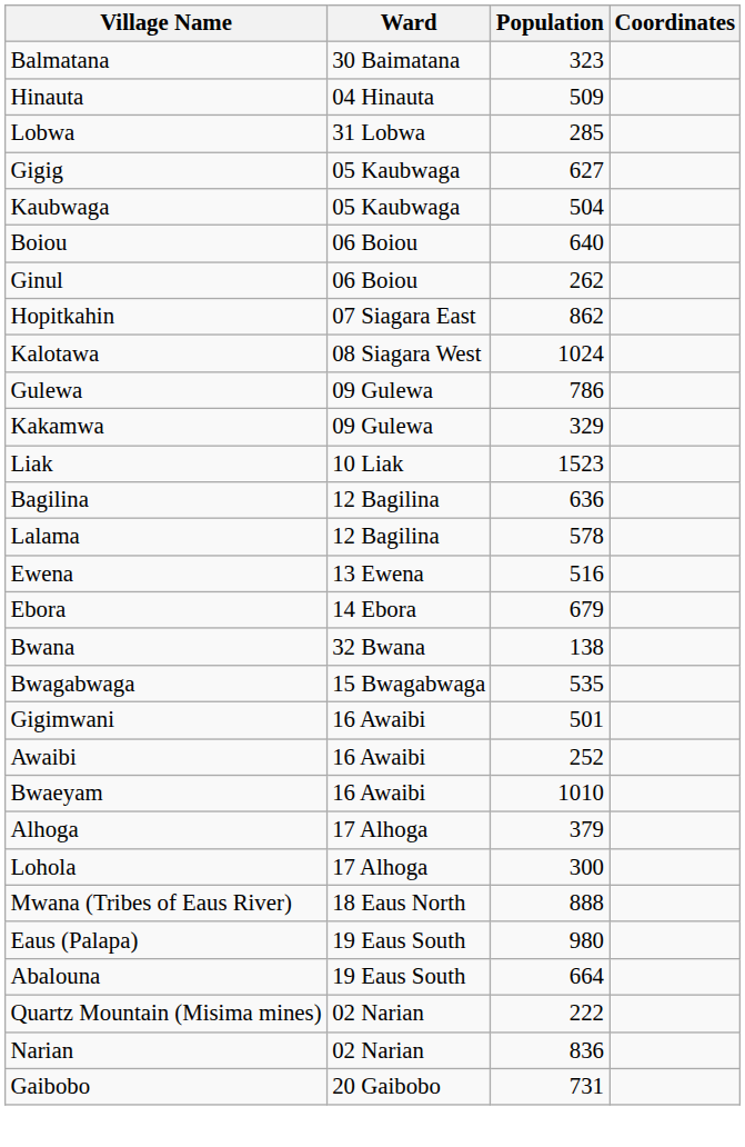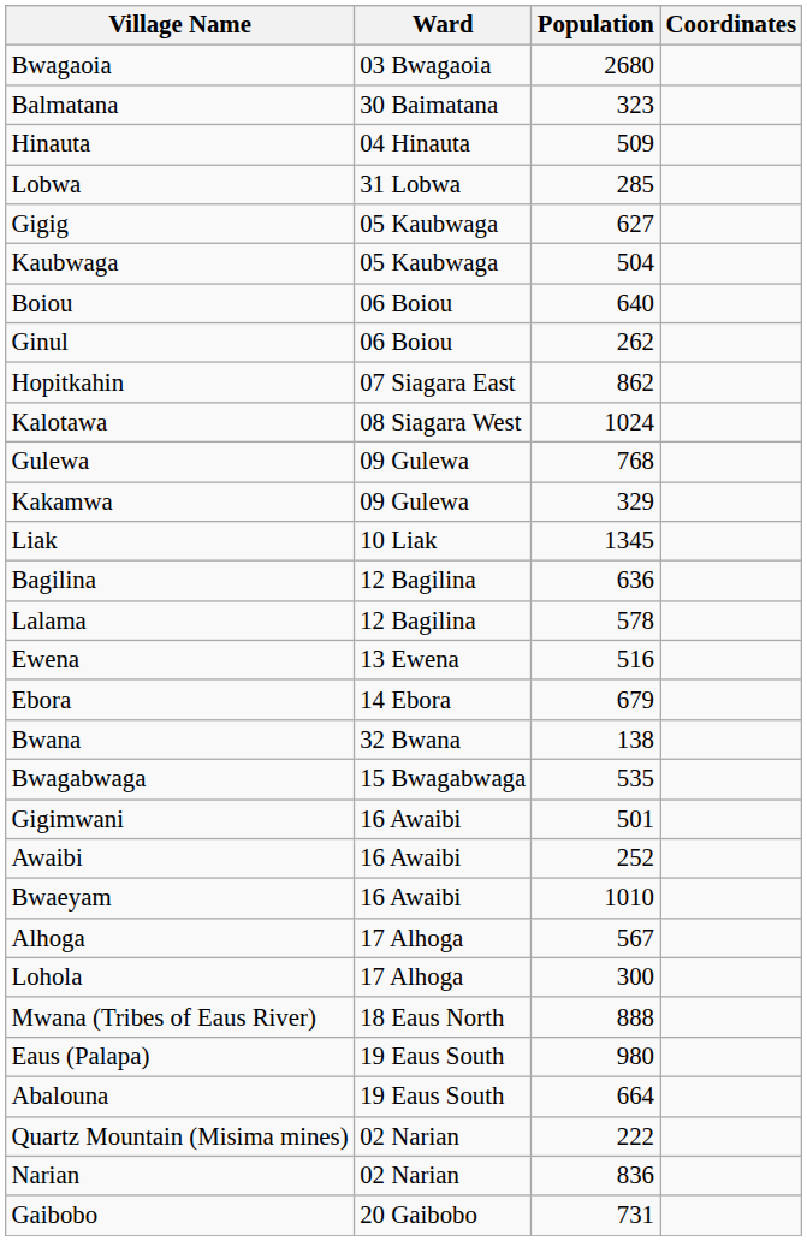 <table class="wikitable sortable">
 <tr style="background: #CCCCCC;">
 <th>Village Name</th>
 <th>Ward</th>
 <th>Population</th>
 <th>Coordinates</th>
+</tr>
+<tr>
+<td>Bwagaoia</td>
+<td>03 Bwagaoia</td>
+<td align="right">2680</td>
+<td></td>
 </tr>
 <tr>
 <td>Balmatana</td>
 <td>30 Baimatana</td>
 <td align="right">323</td>
 <td></td>
 </tr>
 <tr>
 <td>Hinauta</td>
 <td>04 Hinauta</td>
 <td align="right">509</td>
 <td></td>
 </tr>
 <tr>
 <td>Lobwa</td>
 <td>31 Lobwa</td>
 <td align="right">285</td>
 <td></td>
 </tr>
 <tr>
 <td>Gigig</td>
 <td>05 Kaubwaga</td>
 <td align="right">627</td>
 <td></td>
 </tr>
 <tr>
 <td>Kaubwaga</td>
 <td>05 Kaubwaga</td>
 <td align="right">504</td>
 <td></td>
 </tr>
 <tr>
 <td>Boiou</td>
 <td>06 Boiou</td>
 <td align="right">640</td>
 <td></td>
 </tr>
 <tr>
 <td>Ginul</td>
 <td>06 Boiou</td>
 <td align="right">262</td>
 <td></td>
 </tr>
 <tr>
 <td>Hopitkahin</td>
 <td>07 Siagara East</td>
 <td align="right">862</td>
 <td></td>
 </tr>
 <tr>
 <td>Kalotawa</td>
 <td>08 Siagara West</td>
 <td align="right">1024</td>
 <td></td>
 </tr>
 <tr>
 <td>Gulewa</td>
 <td>09 Gulewa</td>
-<td align="right">786</td>
+<td align="right">768</td>
 <td></td>
 </tr>
 <tr>
 <td>Kakamwa</td>
 <td>09 Gulewa</td>
 <td align="right">329</td>
 <td></td>
 </tr>
 <tr>
 <td>Liak</td>
 <td>10 Liak</td>
-<td align="right">1523</td>
+<td align="right">1345</td>
 <td></td>
 </tr>
 <tr>
 <td>Bagilina</td>
 <td>12 Bagilina</td>
 <td align="right">636</td>
 <td></td>
 </tr>
 <tr>
 <td>Lalama</td>
 <td>12 Bagilina</td>
 <td align="right">578</td>
 <td></td>
 </tr>
 <tr>
 <td>Ewena</td>
 <td>13 Ewena</td>
 <td align="right">516</td>
 <td></td>
 </tr>
 <tr>
 <td>Ebora</td>
 <td>14 Ebora</td>
 <td align="right">679</td>
 <td></td>
 </tr>
 <tr>
 <td>Bwana</td>
 <td>32 Bwana</td>
 <td align="right">138</td>
 <td></td>
 </tr>
 <tr>
 <td>Bwagabwaga</td>
 <td>15 Bwagabwaga</td>
 <td align="right">535</td>
 <td></td>
 </tr>
 <tr>
 <td>Gigimwani</td>
 <td>16 Awaibi</td>
 <td align="right">501</td>
 <td></td>
 </tr>
 <tr>
 <td>Awaibi</td>
 <td>16 Awaibi</td>
 <td align="right">252</td>
 <td></td>
 </tr>
 <tr>
 <td>Bwaeyam</td>
 <td>16 Awaibi</td>
 <td align="right">1010</td>
 <td></td>
 </tr>
 <tr>
 <td>Alhoga</td>
 <td>17 Alhoga</td>
-<td align="right">379</td>
+<td align="right">567</td>
 <td></td>
 </tr>
 <tr>
 <td>Lohola</td>
 <td>17 Alhoga</td>
 <td align="right">300</td>
 <td></td>
 </tr>
 <tr>
 <td>Mwana (Tribes of Eaus River)</td>
 <td>18 Eaus North</td>
 <td align="right">888</td>
 <td></td>
 </tr>
 <tr>
 <td>Eaus (Palapa)</td>
 <td>19 Eaus South</td>
 <td align="right">980</td>
 <td></td>
 </tr>
 <tr>
 <td>Abalouna</td>
 <td>19 Eaus South</td>
 <td align="right">664</td>
 <td></td>
 </tr>
 <tr>
 <td>Quartz Mountain (Misima mines)</td>
 <td>02 Narian</td>
 <td align="right">222</td>
 <td></td>
 </tr>
 <tr>
 <td>Narian</td>
 <td>02 Narian</td>
 <td align="right">836</td>
 <td></td>
 </tr>
 <tr>
 <td>Gaibobo</td>
 <td>20 Gaibobo</td>
 <td align="right">731</td>
 <td></td>
 </tr>
 </table>
